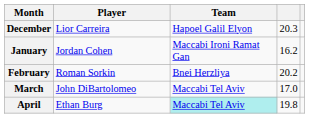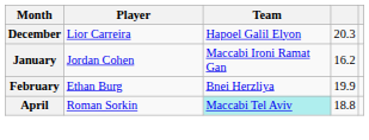 <table class="wikitable" style="text-align: center;">
 <tr>
 <th>Month</th>
 <th style="width:175px;">Player</th>
 <th style="width:160px;">Team</th>
 <th><a href='#'></a></th>
 <th></th>
 </tr>
 <tr>
 <th>December</th>
 <td align=left> <a href='#'>Lior Carreira</a></td>
 <td align=left><a href='#'>Hapoel Galil Elyon</a></td>
 <td>20.3</td>
 <td></td>
 </tr>
 <tr>
 <th>January</th>
 <td align=left> <a href='#'>Jordan Cohen</a></td>
 <td align=left><a href='#'>Maccabi Ironi Ramat Gan</a></td>
 <td>16.2</td>
 <td></td>
 </tr>
 <tr>
 <th>February</th>
-<td align=left> <a href='#'>Roman Sorkin</a></td>
+<td align=left> <a href='#'>Ethan Burg</a></td>
 <td align=left><a href='#'>Bnei Herzliya</a></td>
-<td>20.2</td>
-<td></td>
-</tr>
-<tr>
-<th>March</th>
-<td align=left> <a href='#'>John DiBartolomeo</a></td>
-<td align=left><a href='#'>Maccabi Tel Aviv</a></td>
-<td>17.0</td>
+<td>19.9</td>
 <td></td>
 </tr>
 <tr>
 <th>April</th>
-<td align=left> <a href='#'>Ethan Burg</a></td>
+<td align=left> <a href='#'>Roman Sorkin</a></td>
 <td align=left style="background: paleturquoise;"><a href='#'>Maccabi Tel Aviv</a></td>
-<td>19.8</td>
+<td>18.8</td>
 <td></td>
 </tr>
 </table>
